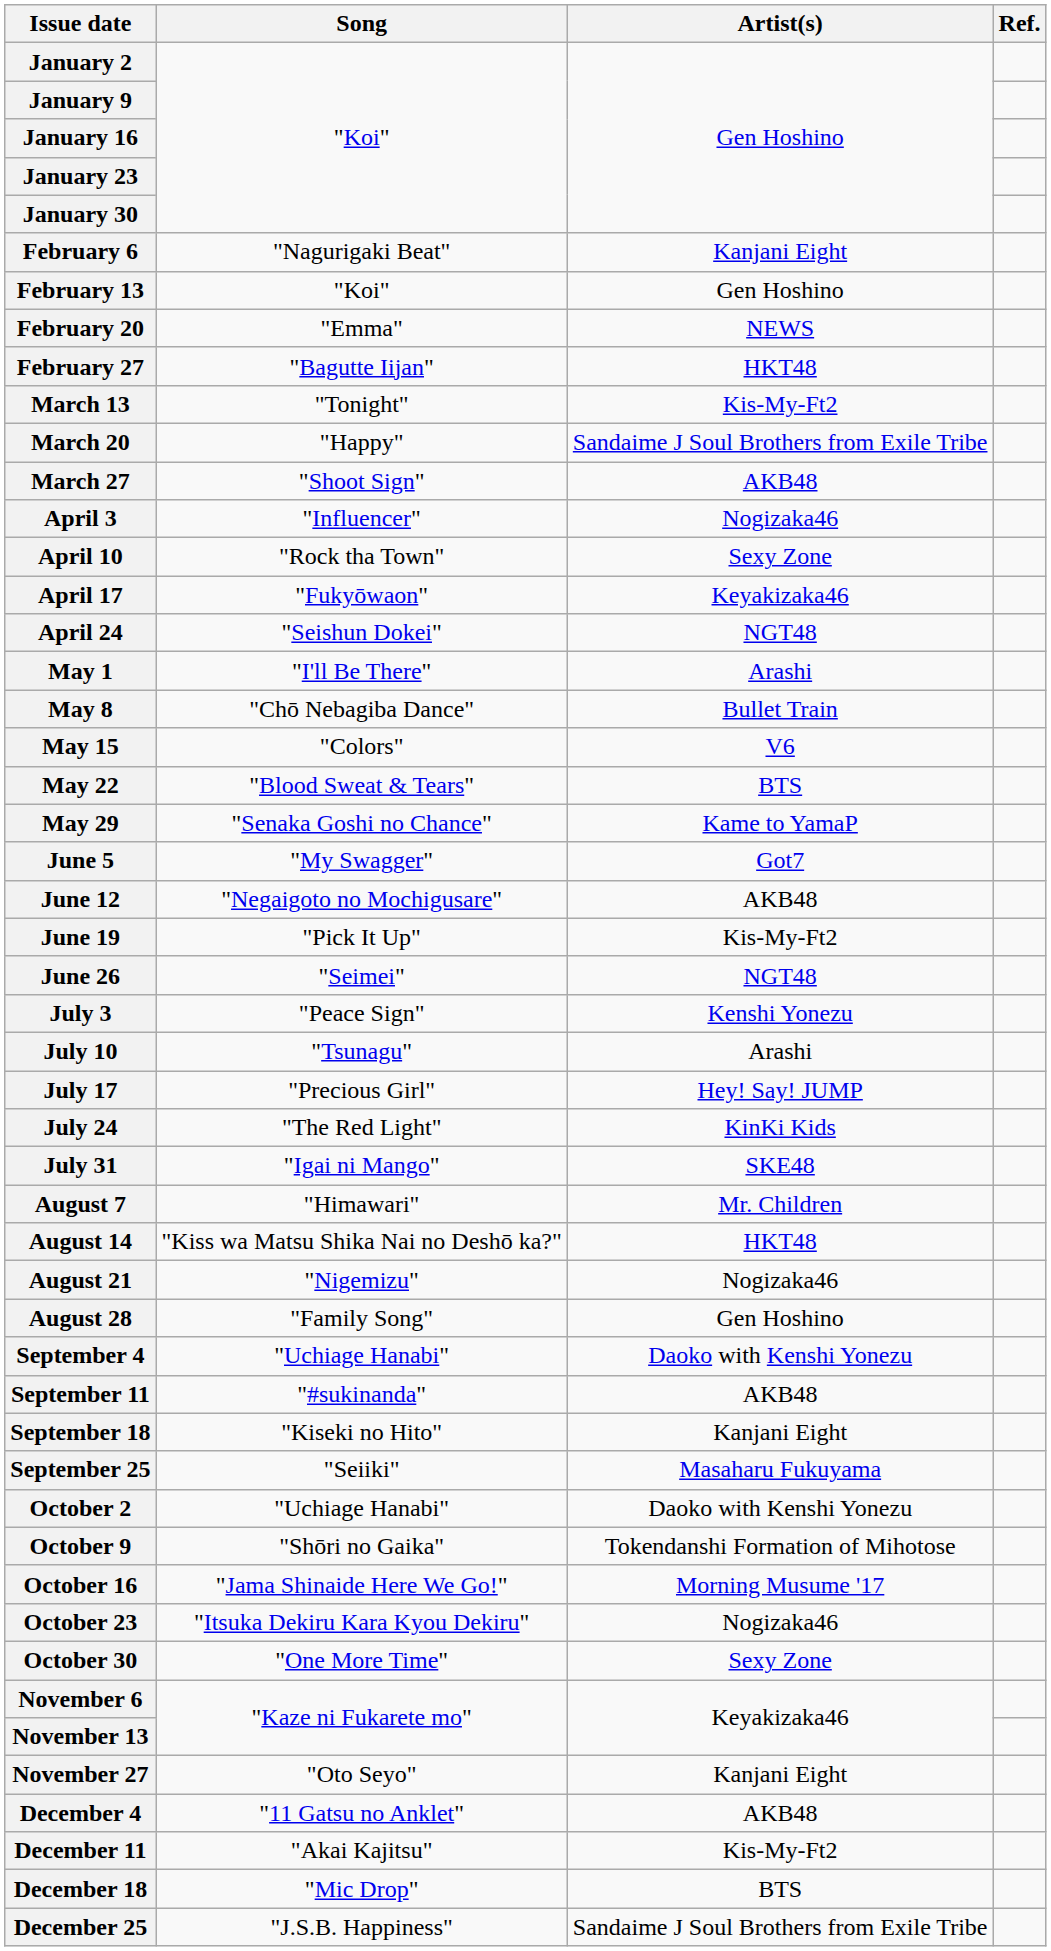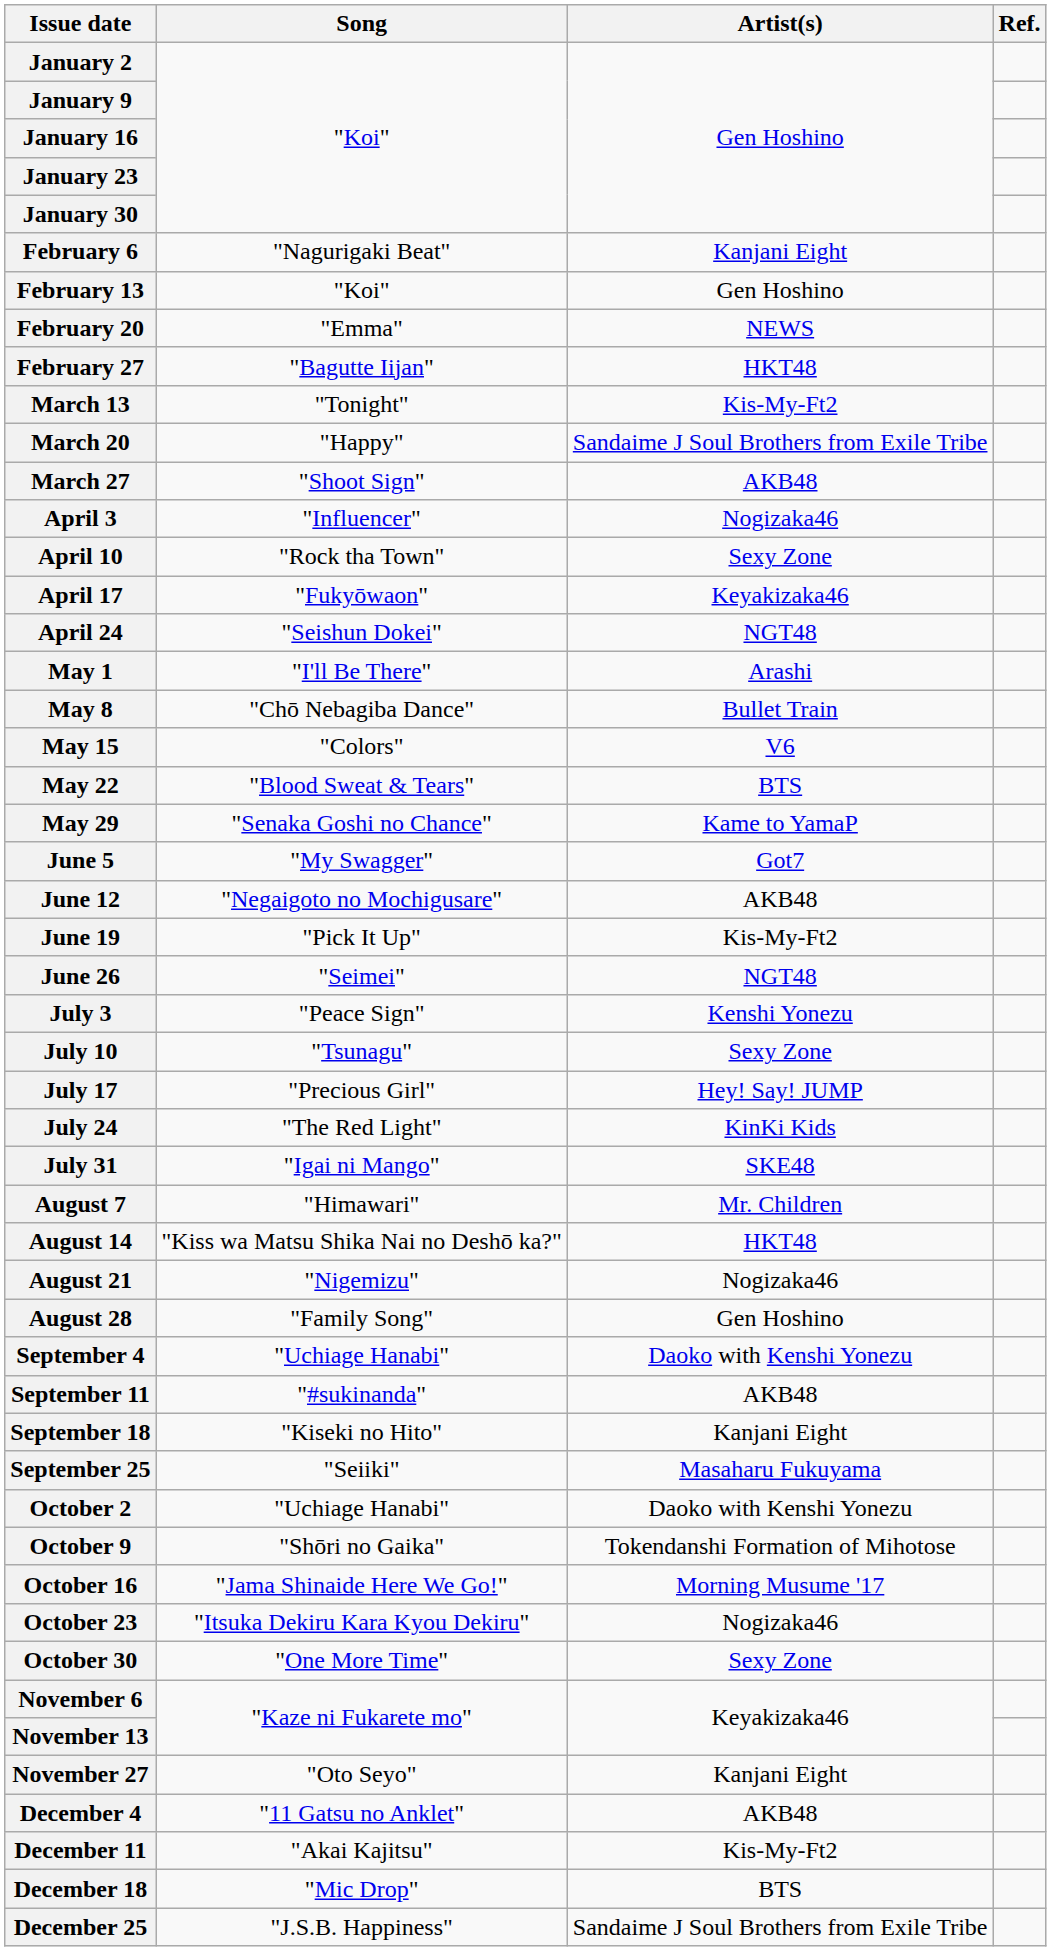 <table class="wikitable plainrowheaders" style="text-align: center">
 <tr>
 <th>Issue date</th>
 <th>Song</th>
 <th>Artist(s)</th>
 <th>Ref.</th>
 </tr>
 <tr>
 <th scope="row">January 2</th>
 <td rowspan="5">"<a href='#'>Koi</a>"</td>
 <td rowspan="5"><a href='#'>Gen Hoshino</a></td>
 <td></td>
 </tr>
 <tr>
 <th scope="row">January 9</th>
 <td></td>
 </tr>
 <tr>
 <th scope="row">January 16</th>
 <td></td>
 </tr>
 <tr>
 <th scope="row">January 23</th>
 <td></td>
 </tr>
 <tr>
 <th scope="row">January 30</th>
 <td></td>
 </tr>
 <tr>
 <th scope="row">February 6</th>
 <td>"Nagurigaki Beat"</td>
 <td><a href='#'>Kanjani Eight</a></td>
 <td></td>
 </tr>
 <tr>
 <th scope="row">February 13</th>
 <td>"Koi"</td>
 <td>Gen Hoshino</td>
 <td></td>
 </tr>
 <tr>
 <th scope="row">February 20</th>
 <td>"Emma"</td>
 <td><a href='#'>NEWS</a></td>
 <td></td>
 </tr>
 <tr>
 <th scope="row">February 27</th>
 <td>"<a href='#'>Bagutte Iijan</a>"</td>
 <td><a href='#'>HKT48</a></td>
 <td></td>
 </tr>
 <tr>
 <th scope="row">March 13</th>
 <td>"Tonight"</td>
 <td><a href='#'>Kis-My-Ft2</a></td>
 <td></td>
 </tr>
 <tr>
 <th scope="row">March 20</th>
 <td>"Happy"</td>
 <td><a href='#'>Sandaime J Soul Brothers from Exile Tribe</a></td>
 <td></td>
 </tr>
 <tr>
 <th scope="row">March 27</th>
 <td>"<a href='#'>Shoot Sign</a>"</td>
 <td><a href='#'>AKB48</a></td>
 <td></td>
 </tr>
 <tr>
 <th scope="row">April 3</th>
 <td>"<a href='#'>Influencer</a>"</td>
 <td><a href='#'>Nogizaka46</a></td>
 <td></td>
 </tr>
 <tr>
 <th scope="row">April 10</th>
 <td>"Rock tha Town"</td>
 <td><a href='#'>Sexy Zone</a></td>
 <td></td>
 </tr>
 <tr>
 <th scope="row">April 17</th>
 <td>"<a href='#'>Fukyōwaon</a>"</td>
 <td><a href='#'>Keyakizaka46</a></td>
 <td></td>
 </tr>
 <tr>
 <th scope="row">April 24</th>
 <td>"<a href='#'>Seishun Dokei</a>"</td>
 <td><a href='#'>NGT48</a></td>
 <td></td>
 </tr>
 <tr>
 <th scope="row">May 1</th>
 <td>"<a href='#'>I'll Be There</a>"</td>
 <td><a href='#'>Arashi</a></td>
 <td></td>
 </tr>
 <tr>
 <th scope="row">May 8</th>
 <td>"Chō Nebagiba Dance"</td>
 <td><a href='#'>Bullet Train</a></td>
 <td></td>
 </tr>
 <tr>
 <th scope="row">May 15</th>
 <td>"Colors"</td>
 <td><a href='#'>V6</a></td>
 <td></td>
 </tr>
 <tr>
 <th scope="row">May 22</th>
 <td>"<a href='#'>Blood Sweat & Tears</a>"</td>
 <td><a href='#'>BTS</a></td>
 <td></td>
 </tr>
 <tr>
 <th scope="row">May 29</th>
 <td>"<a href='#'>Senaka Goshi no Chance</a>"</td>
 <td><a href='#'>Kame to YamaP</a></td>
 <td></td>
 </tr>
 <tr>
 <th scope="row">June 5</th>
 <td>"<a href='#'>My Swagger</a>"</td>
 <td><a href='#'>Got7</a></td>
 <td></td>
 </tr>
 <tr>
 <th scope="row">June 12</th>
 <td>"<a href='#'>Negaigoto no Mochigusare</a>"</td>
 <td>AKB48</td>
 <td></td>
 </tr>
 <tr>
 <th scope="row">June 19</th>
 <td>"Pick It Up"</td>
 <td>Kis-My-Ft2</td>
 <td></td>
 </tr>
 <tr>
 <th scope="row">June 26</th>
 <td>"<a href='#'>Seimei</a>"</td>
 <td><a href='#'>NGT48</a></td>
 <td></td>
 </tr>
 <tr>
 <th scope="row">July 3</th>
 <td>"Peace Sign"</td>
 <td><a href='#'>Kenshi Yonezu</a></td>
 <td></td>
 </tr>
 <tr>
 <th scope="row">July 10</th>
 <td>"<a href='#'>Tsunagu</a>"</td>
-<td>Arashi</td>
+<td><a href='#'>Sexy Zone</a></td>
 <td></td>
 </tr>
 <tr>
 <th scope="row">July 17</th>
 <td>"Precious Girl"</td>
 <td><a href='#'>Hey! Say! JUMP</a></td>
 <td></td>
 </tr>
 <tr>
 <th scope="row">July 24</th>
 <td>"The Red Light"</td>
 <td><a href='#'>KinKi Kids</a></td>
 <td></td>
 </tr>
 <tr>
 <th scope="row">July 31</th>
 <td>"<a href='#'>Igai ni Mango</a>"</td>
 <td><a href='#'>SKE48</a></td>
 <td></td>
 </tr>
 <tr>
 <th scope="row">August 7</th>
 <td>"Himawari"</td>
 <td><a href='#'>Mr. Children</a></td>
 <td></td>
 </tr>
 <tr>
 <th scope="row">August 14</th>
 <td>"Kiss wa Matsu Shika Nai no Deshō ka?"</td>
 <td><a href='#'>HKT48</a></td>
 <td></td>
 </tr>
 <tr>
 <th scope="row">August 21</th>
 <td>"<a href='#'>Nigemizu</a>"</td>
 <td>Nogizaka46</td>
 <td></td>
 </tr>
 <tr>
 <th scope="row">August 28</th>
 <td>"Family Song"</td>
 <td>Gen Hoshino</td>
 <td></td>
 </tr>
 <tr>
 <th scope="row">September 4</th>
 <td>"<a href='#'>Uchiage Hanabi</a>"</td>
 <td><a href='#'>Daoko</a> with <a href='#'>Kenshi Yonezu</a></td>
 <td></td>
 </tr>
 <tr>
 <th scope="row">September 11</th>
 <td>"<a href='#'>#sukinanda</a>"</td>
 <td>AKB48</td>
 <td></td>
 </tr>
 <tr>
 <th scope="row">September 18</th>
 <td>"Kiseki no Hito"</td>
 <td>Kanjani Eight</td>
 <td></td>
 </tr>
 <tr>
 <th scope="row">September 25</th>
 <td>"Seiiki"</td>
 <td><a href='#'>Masaharu Fukuyama</a></td>
 <td></td>
 </tr>
 <tr>
 <th scope="row">October 2</th>
 <td>"Uchiage Hanabi"</td>
 <td>Daoko with Kenshi Yonezu</td>
 <td></td>
 </tr>
 <tr>
 <th scope="row">October 9</th>
 <td>"Shōri no Gaika"</td>
 <td>Tokendanshi Formation of Mihotose</td>
 <td></td>
 </tr>
 <tr>
 <th scope="row">October 16</th>
 <td>"<a href='#'>Jama Shinaide Here We Go!</a>"</td>
 <td><a href='#'>Morning Musume '17</a></td>
 <td></td>
 </tr>
 <tr>
 <th scope="row">October 23</th>
 <td>"<a href='#'>Itsuka Dekiru Kara Kyou Dekiru</a>"</td>
 <td>Nogizaka46</td>
 <td></td>
 </tr>
 <tr>
 <th scope="row">October 30</th>
 <td>"<a href='#'>One More Time</a>"</td>
 <td><a href='#'>Sexy Zone</a></td>
 <td></td>
 </tr>
 <tr>
 <th scope="row">November 6</th>
 <td rowspan="2">"<a href='#'>Kaze ni Fukarete mo</a>"</td>
 <td rowspan="2">Keyakizaka46</td>
 <td></td>
 </tr>
 <tr>
 <th scope="row">November 13</th>
 <td></td>
 </tr>
 <tr>
 <th scope="row">November 27</th>
 <td>"Oto Seyo"</td>
 <td>Kanjani Eight</td>
 <td></td>
 </tr>
 <tr>
 <th scope="row">December 4</th>
 <td>"<a href='#'>11 Gatsu no Anklet</a>"</td>
 <td>AKB48</td>
 <td></td>
 </tr>
 <tr>
 <th scope="row">December 11</th>
 <td>"Akai Kajitsu"</td>
 <td>Kis-My-Ft2</td>
 <td></td>
 </tr>
 <tr>
 <th scope="row">December 18</th>
 <td>"<a href='#'>Mic Drop</a>"</td>
 <td>BTS</td>
 <td></td>
 </tr>
 <tr>
 <th scope="row">December 25</th>
 <td>"J.S.B. Happiness"</td>
 <td>Sandaime J Soul Brothers from Exile Tribe</td>
 <td></td>
 </tr>
 </table>
